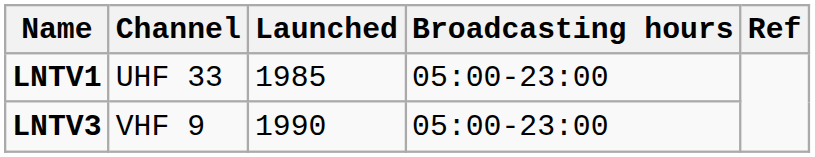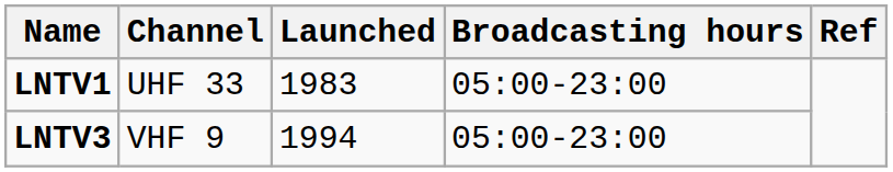 <table class="wikitable sortable">
 <tr>
 <th>Name</th>
 <th>Channel</th>
 <th>Launched</th>
 <th>Broadcasting hours</th>
 <th>Ref</th>
 </tr>
 <tr>
 <td><strong>LNTV1</strong></td>
 <td>UHF 33</td>
-<td>1985</td>
+<td>1983</td>
 <td>05:00-23:00</td>
 <td rowspan=2></td>
 </tr>
 <tr>
 <td><strong>LNTV3</strong></td>
 <td>VHF 9</td>
-<td>1990</td>
+<td>1994</td>
 <td>05:00-23:00</td>
 </tr>
 </table>
